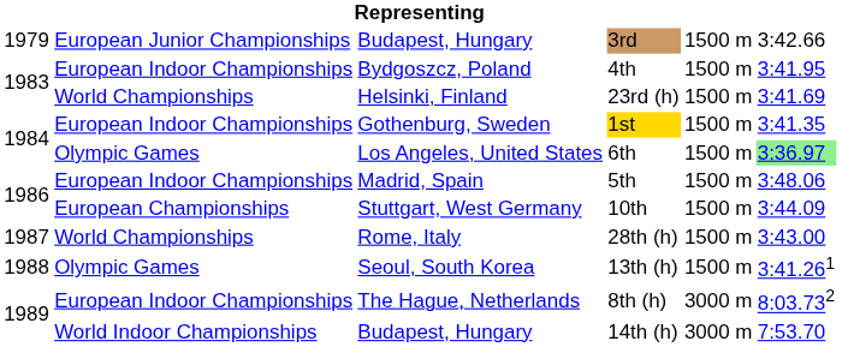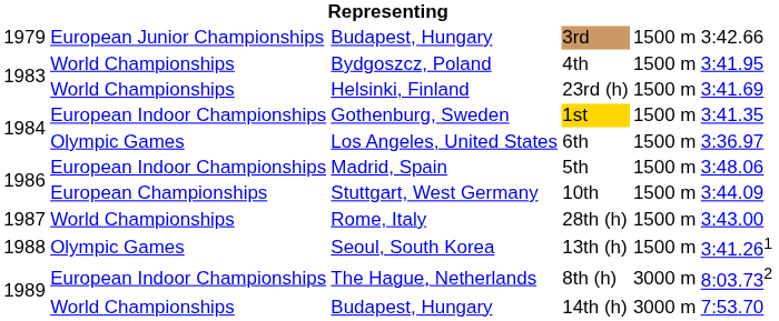 <table>
 <tr>
 <th colspan="6">Representing </th>
 </tr>
 <tr>
 <td>1979</td>
 <td><a href='#'>European Junior Championships</a></td>
 <td><a href='#'>Budapest, Hungary</a></td>
 <td bgcolor=cc9966>3rd</td>
 <td>1500 m</td>
 <td>3:42.66</td>
 </tr>
 <tr>
 <td rowspan=2>1983</td>
-<td><a href='#'>European Indoor Championships</a></td>
+<td><a href='#'>World Championships</a></td>
 <td><a href='#'>Bydgoszcz, Poland</a></td>
 <td>4th</td>
 <td>1500 m</td>
 <td><a href='#'>3:41.95</a></td>
 </tr>
 <tr>
 <td><a href='#'>World Championships</a></td>
 <td><a href='#'>Helsinki, Finland</a></td>
 <td>23rd (h)</td>
 <td>1500 m</td>
 <td><a href='#'>3:41.69</a></td>
 </tr>
 <tr>
 <td rowspan=2>1984</td>
 <td><a href='#'>European Indoor Championships</a></td>
 <td><a href='#'>Gothenburg, Sweden</a></td>
 <td bgcolor=gold>1st</td>
 <td>1500 m</td>
 <td><a href='#'>3:41.35</a></td>
 </tr>
 <tr>
 <td><a href='#'>Olympic Games</a></td>
 <td><a href='#'>Los Angeles, United States</a></td>
 <td>6th</td>
 <td>1500 m</td>
-<td style="background: lightgreen;"><a href='#'>3:36.97</a></td>
+<td><a href='#'>3:36.97</a></td>
 </tr>
 <tr>
 <td rowspan=2>1986</td>
 <td><a href='#'>European Indoor Championships</a></td>
 <td><a href='#'>Madrid, Spain</a></td>
 <td>5th</td>
 <td>1500 m</td>
 <td><a href='#'>3:48.06</a></td>
 </tr>
 <tr>
 <td><a href='#'>European Championships</a></td>
 <td><a href='#'>Stuttgart, West Germany</a></td>
 <td>10th</td>
 <td>1500 m</td>
 <td><a href='#'>3:44.09</a></td>
 </tr>
 <tr>
 <td>1987</td>
 <td><a href='#'>World Championships</a></td>
 <td><a href='#'>Rome, Italy</a></td>
 <td>28th (h)</td>
 <td>1500 m</td>
 <td><a href='#'>3:43.00</a></td>
 </tr>
 <tr>
 <td>1988</td>
 <td><a href='#'>Olympic Games</a></td>
 <td><a href='#'>Seoul, South Korea</a></td>
 <td>13th (h)</td>
 <td>1500 m</td>
 <td><a href='#'>3:41.26</a><sup>1</sup></td>
 </tr>
 <tr>
 <td rowspan=2>1989</td>
 <td><a href='#'>European Indoor Championships</a></td>
 <td><a href='#'>The Hague, Netherlands</a></td>
 <td>8th (h)</td>
 <td>3000 m</td>
 <td><a href='#'>8:03.73</a><sup>2</sup></td>
 </tr>
 <tr>
-<td><a href='#'>World Indoor Championships</a></td>
+<td><a href='#'>World Championships</a></td>
 <td><a href='#'>Budapest, Hungary</a></td>
 <td>14th (h)</td>
 <td>3000 m</td>
 <td><a href='#'>7:53.70</a></td>
 </tr>
 </table>
